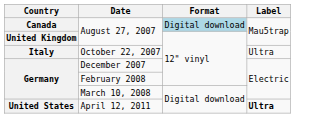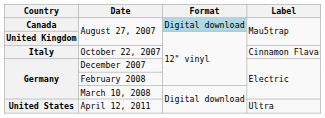 <table class="wikitable plainrowheaders">
 <tr>
 <th scope="col">Country</th>
 <th scope="col">Date</th>
 <th scope="col">Format</th>
 <th scope="col">Label</th>
 </tr>
 <tr>
 <th scope="row">Canada</th>
 <td rowspan="2">August 27, 2007</td>
 <td style="background: lightblue;">Digital download</td>
 <td rowspan="2">Mau5trap</td>
 </tr>
 <tr>
 <th scope="row">United Kingdom</th>
 <td rowspan="4">12" vinyl</td>
 </tr>
 <tr>
 <th scope="row">Italy</th>
 <td>October 22, 2007</td>
-<td>Ultra</td>
+<td>Cinnamon Flava</td>
 </tr>
 <tr>
 <th scope="row" rowspan="3">Germany</th>
 <td>December 2007</td>
 <td rowspan="3">Electric</td>
 </tr>
 <tr>
 <td>February 2008</td>
 </tr>
 <tr>
 <td>March 10, 2008</td>
 <td rowspan="2">Digital download</td>
 </tr>
 <tr>
 <th scope="row">United States</th>
 <td>April 12, 2011</td>
-<td><strong>Ultra</strong></td>
+<td>Ultra</td>
 </tr>
 </table>
